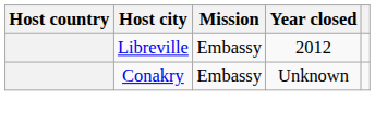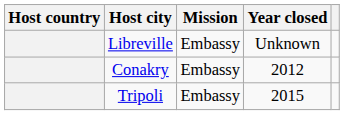 <table class="wikitable plainrowheaders" style="text-align:center;">
 <tr>
 <th scope="col">Host country</th>
 <th scope="col">Host city</th>
 <th scope="col">Mission</th>
 <th scope="col">Year closed</th>
 <th scope="col"></th>
 </tr>
 <tr>
 <th scope="row"></th>
 <td><a href='#'>Libreville</a></td>
 <td>Embassy</td>
-<td>2012</td>
+<td>Unknown</td>
 <td></td>
 </tr>
 <tr>
 <th scope="row"></th>
 <td><a href='#'>Conakry</a></td>
 <td>Embassy</td>
-<td>Unknown</td>
+<td>2012</td>
+<td></td>
+</tr>
+<tr>
+<th scope="row"></th>
+<td><a href='#'>Tripoli</a></td>
+<td>Embassy</td>
+<td>2015</td>
 <td></td>
 </tr>
 </table>
